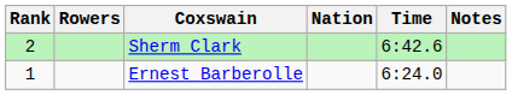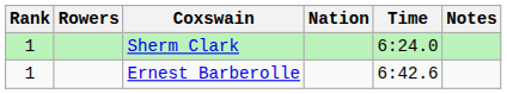 <table class="wikitable sortable" style="text-align:center">
 <tr>
 <th>Rank</th>
 <th>Rowers</th>
 <th>Coxswain</th>
 <th>Nation</th>
 <th>Time</th>
 <th>Notes</th>
 </tr>
 <tr bgcolor=bbf3bb>
-<td>2</td>
+<td>1</td>
 <td align=left></td>
 <td align=left><a href='#'>Sherm Clark</a></td>
 <td align=left></td>
-<td>6:42.6</td>
+<td>6:24.0</td>
 <td></td>
 </tr>
 <tr>
 <td>1</td>
 <td align=left></td>
 <td align=left><a href='#'>Ernest Barberolle</a></td>
 <td align=left></td>
-<td>6:24.0</td>
+<td>6:42.6</td>
 <td></td>
 </tr>
 </table>
